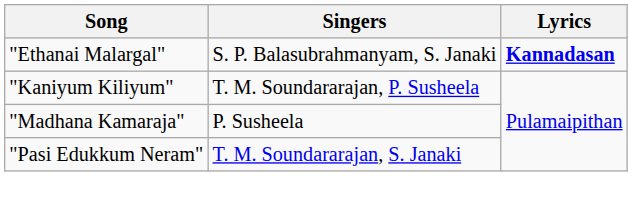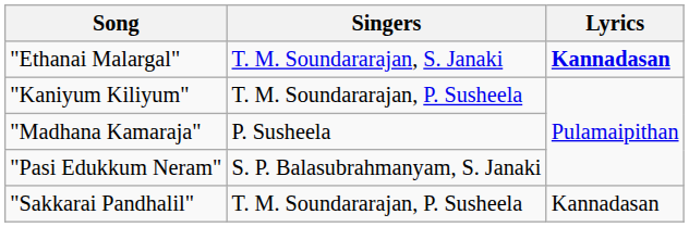 <table class="wikitable" style="font-size:95%;">
 <tr>
 <th>Song</th>
 <th>Singers</th>
 <th>Lyrics</th>
 </tr>
 <tr>
 <td>"Ethanai Malargal"</td>
-<td>S. P. Balasubrahmanyam, S. Janaki</td>
+<td><a href='#'>T. M. Soundararajan</a>, <a href='#'>S. Janaki</a></td>
 <td><strong><a href='#'>Kannadasan</a></strong></td>
 </tr>
 <tr>
 <td>"Kaniyum Kiliyum"</td>
 <td>T. M. Soundararajan, <a href='#'>P. Susheela</a></td>
 <td rowspan=3><a href='#'>Pulamaipithan</a></td>
 </tr>
 <tr>
 <td>"Madhana Kamaraja"</td>
 <td>P. Susheela</td>
 </tr>
 <tr>
 <td>"Pasi Edukkum Neram"</td>
-<td><a href='#'>T. M. Soundararajan</a>, <a href='#'>S. Janaki</a></td>
+<td>S. P. Balasubrahmanyam, S. Janaki</td>
+</tr>
+<tr>
+<td>"Sakkarai Pandhalil"</td>
+<td>T. M. Soundararajan, P. Susheela</td>
+<td>Kannadasan</td>
 </tr>
 </table>
